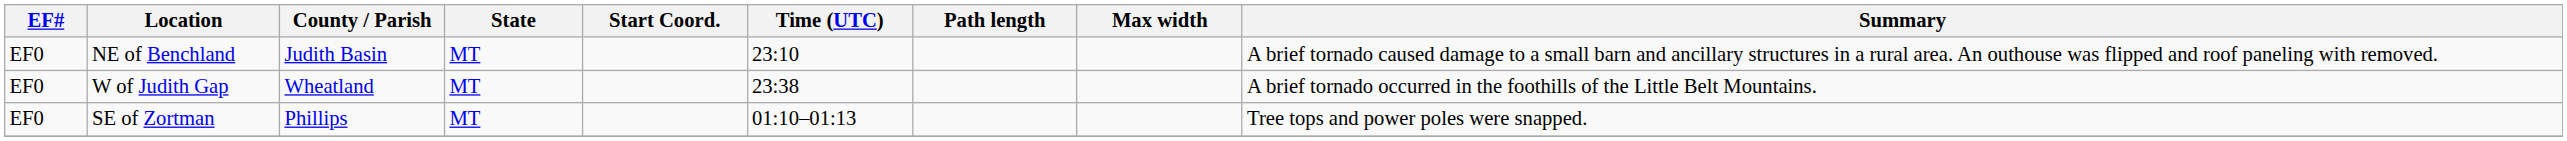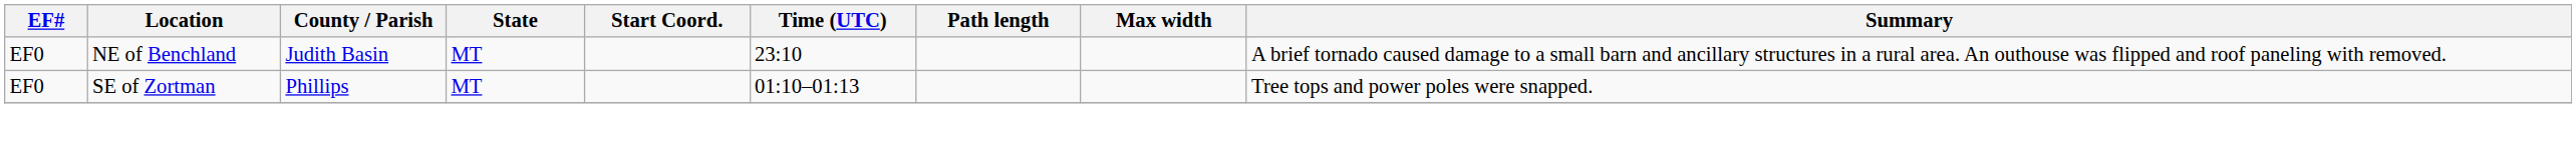 <table class="wikitable sortable" style="width:100%;">
 <tr>
 <th scope="col" style="width:3%; text-align:center;"><a href='#'>EF#</a></th>
 <th scope="col" style="width:7%; text-align:center;" class="unsortable">Location</th>
 <th scope="col" style="width:6%; text-align:center;" class="unsortable">County / Parish</th>
 <th scope="col" style="width:5%; text-align:center;">State</th>
 <th scope="col" style="width:6%; text-align:center;">Start Coord.</th>
 <th scope="col" style="width:6%; text-align:center;">Time (<a href='#'>UTC</a>)</th>
 <th scope="col" style="width:6%; text-align:center;">Path length</th>
 <th scope="col" style="width:6%; text-align:center;">Max width</th>
 <th scope="col" class="unsortable" style="width:48%; text-align:center;">Summary</th>
 </tr>
 <tr>
 <td bgcolor=>EF0</td>
 <td>NE of <a href='#'>Benchland</a></td>
 <td><a href='#'>Judith Basin</a></td>
 <td><a href='#'>MT</a></td>
 <td></td>
 <td>23:10</td>
 <td></td>
 <td></td>
 <td>A brief tornado caused damage to a small barn and ancillary structures in a rural area. An outhouse was flipped and roof paneling with removed.</td>
 </tr>
 <tr>
 <td bgcolor=>EF0</td>
-<td>W of <a href='#'>Judith Gap</a></td>
-<td><a href='#'>Wheatland</a></td>
-<td><a href='#'>MT</a></td>
-<td></td>
-<td>23:38</td>
-<td></td>
-<td></td>
-<td>A brief tornado occurred in the foothills of the Little Belt Mountains.</td>
-</tr>
-<tr>
-<td bgcolor=>EF0</td>
 <td>SE of <a href='#'>Zortman</a></td>
 <td><a href='#'>Phillips</a></td>
 <td><a href='#'>MT</a></td>
 <td></td>
 <td>01:10–01:13</td>
 <td></td>
 <td></td>
 <td>Tree tops and power poles were snapped.</td>
 </tr>
 <tr>
 </tr>
 </table>
